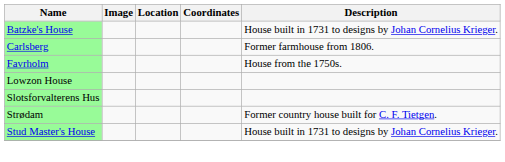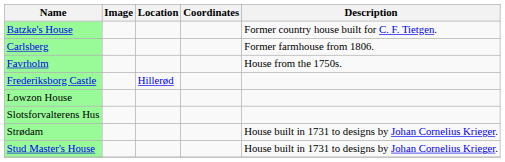 <table class="wikitable sortable">
 <tr>
 <th>Name</th>
 <th class=unsortable>Image</th>
 <th>Location</th>
 <th>Coordinates</th>
 <th class=unsortable>Description</th>
 </tr>
 <tr>
 <td bgcolor=98fb98><a href='#'>Batzke's House</a></td>
 <td></td>
 <td></td>
 <td></td>
-<td>House built in 1731 to designs by <a href='#'>Johan Cornelius Krieger</a>.</td>
+<td>Former country house built for <a href='#'>C. F. Tietgen</a>.</td>
 </tr>
 <tr>
 <td bgcolor=98fb98><a href='#'>Carlsberg</a></td>
 <td></td>
 <td></td>
 <td></td>
 <td>Former farmhouse from 1806.</td>
 </tr>
 <tr>
 <td bgcolor=98fb98><a href='#'>Favrholm</a></td>
 <td></td>
 <td></td>
 <td></td>
 <td>House from the 1750s.</td>
+</tr>
+<tr>
+<td bgcolor=98fb98><a href='#'>Frederiksborg Castle</a></td>
+<td></td>
+<td><a href='#'>Hillerød</a></td>
+<td></td>
+<td></td>
 </tr>
 <tr>
 <td bgcolor=98fb98>Lowzon House</td>
 <td></td>
 <td></td>
 <td></td>
 <td></td>
 </tr>
 <tr>
 <td bgcolor=98fb98>Slotsforvalterens Hus</td>
 <td></td>
 <td></td>
 <td></td>
 <td></td>
 </tr>
 <tr>
 <td bgcolor=98fb98>Strødam</td>
 <td></td>
 <td></td>
 <td></td>
-<td>Former country house built for <a href='#'>C. F. Tietgen</a>.</td>
+<td>House built in 1731 to designs by <a href='#'>Johan Cornelius Krieger</a>.</td>
 </tr>
 <tr>
 <td bgcolor=98fb98><a href='#'>Stud Master's House</a></td>
 <td></td>
 <td></td>
 <td></td>
 <td>House built in 1731 to designs by <a href='#'>Johan Cornelius Krieger</a>.</td>
 </tr>
 <tr>
 </tr>
 </table>
